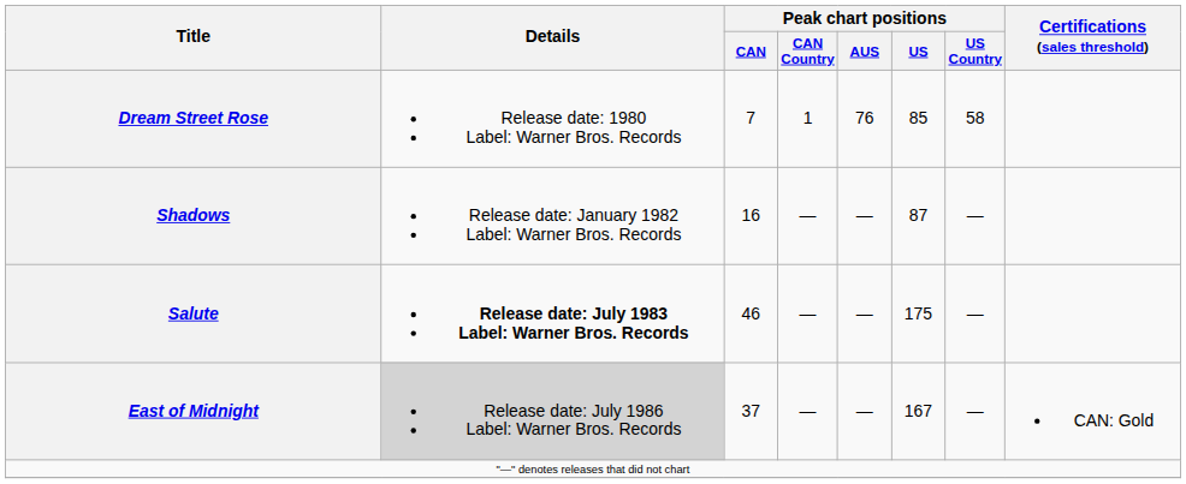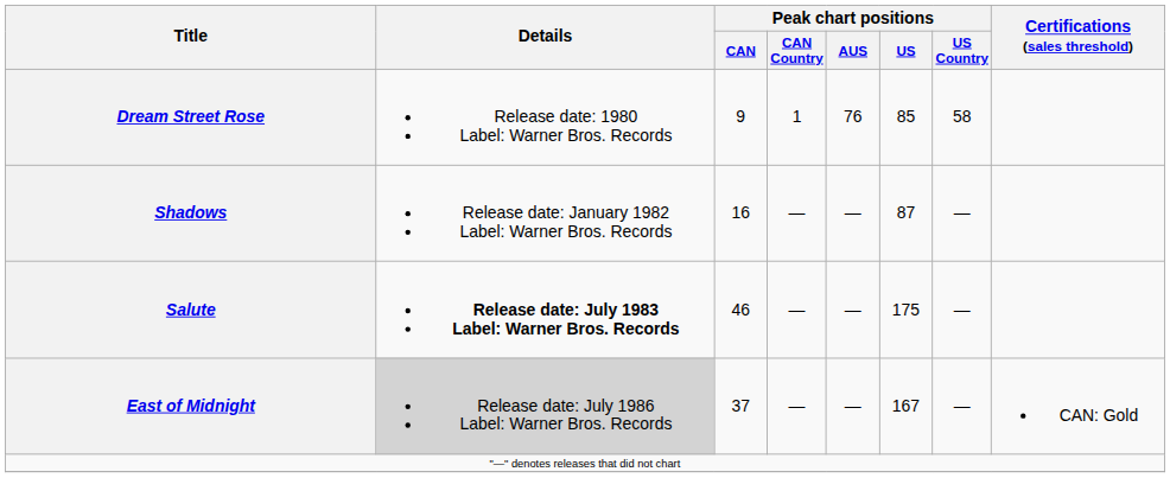 <table class="wikitable plainrowheaders" style="text-align:center;">
 <tr>
 <th rowspan="2" style="width:22em;">Title</th>
 <th rowspan="2" style="width:20em;">Details</th>
 <th colspan="5">Peak chart positions</th>
 <th rowspan="2" style="width:10em;"><a href='#'>Certifications</a><br><small>(<a href='#'>sales threshold</a>)</small></th>
 </tr>
 <tr style="font-size:smaller;">
 <th width="45"><a href='#'>CAN</a></th>
 <th width="45"><a href='#'>CAN Country</a></th>
 <th width="45"><a href='#'>AUS</a></th>
 <th width="45"><a href='#'>US</a><br></th>
 <th width="45"><a href='#'>US Country</a><br></th>
 </tr>
 <tr>
 <th scope="row"><em><a href='#'>Dream Street Rose</a></em></th>
 <td><br><ul><li>Release date: 1980</li><li>Label: Warner Bros. Records</li></ul></td>
-<td>7</td>
+<td>9</td>
 <td>1</td>
 <td>76</td>
 <td>85</td>
 <td>58</td>
 <td></td>
 </tr>
 <tr>
 <th scope="row"><em><a href='#'>Shadows</a></em></th>
 <td><br><ul><li>Release date: January 1982</li><li>Label: Warner Bros. Records</li></ul></td>
 <td>16</td>
 <td>—</td>
 <td>—</td>
 <td>87</td>
 <td>—</td>
 <td></td>
 </tr>
 <tr>
 <th scope="row"><em><a href='#'>Salute</a></em></th>
 <td><strong><br><ul><li>Release date: July 1983</li><li>Label: Warner Bros. Records</li></ul></strong></td>
 <td>46</td>
 <td>—</td>
 <td>—</td>
 <td>175</td>
 <td>—</td>
 <td></td>
 </tr>
 <tr>
 <th scope="row"><em><a href='#'>East of Midnight</a></em></th>
 <td style="background: lightgrey;"><br><ul><li>Release date: July 1986</li><li>Label: Warner Bros. Records</li></ul></td>
 <td>37</td>
 <td>—</td>
 <td>—</td>
 <td>167</td>
 <td>—</td>
 <td><br><ul><li>CAN: Gold</li></ul></td>
 </tr>
 <tr>
 <td colspan="8" style="font-size: 8pt">"—" denotes releases that did not chart</td>
 </tr>
 <tr>
 </tr>
 </table>
